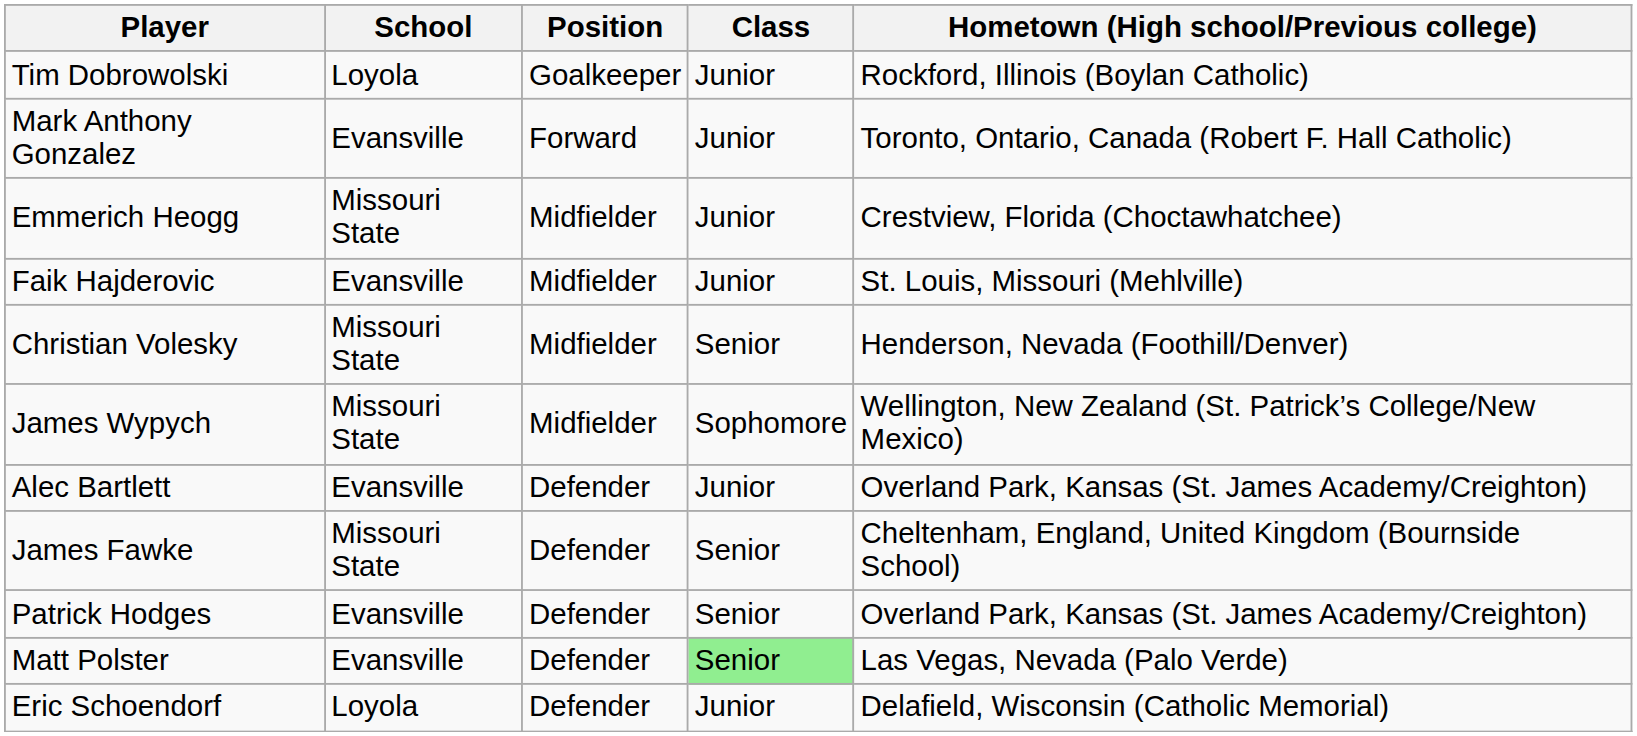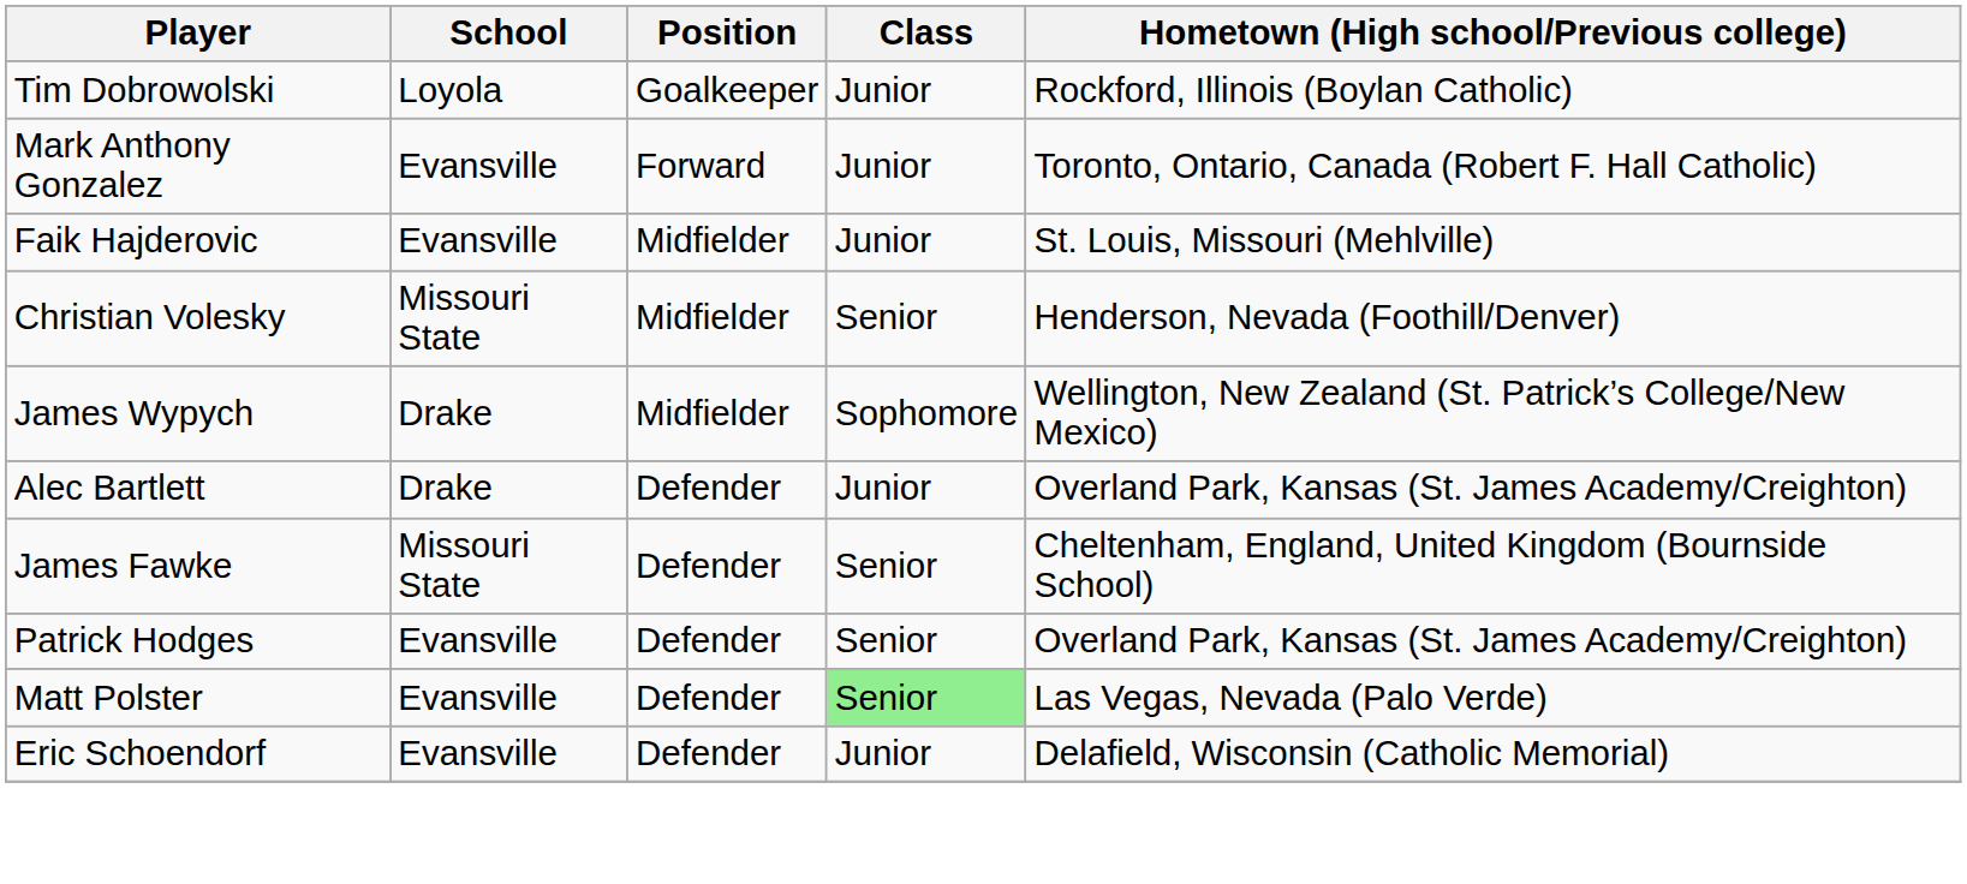 <table class="wikitable sortable" style="text-align: left; width:70%">
 <tr>
 <th>Player</th>
 <th>School</th>
 <th>Position</th>
 <th>Class</th>
 <th>Hometown (High school/Previous college)</th>
 </tr>
 <tr>
 <td>Tim Dobrowolski</td>
 <td>Loyola</td>
 <td>Goalkeeper</td>
 <td>Junior</td>
 <td>Rockford, Illinois (Boylan Catholic)</td>
 </tr>
 <tr>
 <td>Mark Anthony Gonzalez</td>
 <td>Evansville</td>
 <td>Forward</td>
 <td>Junior</td>
 <td>Toronto, Ontario, Canada (Robert F. Hall Catholic)</td>
 </tr>
 <tr>
-<td>Emmerich Heogg</td>
-<td>Missouri State</td>
-<td>Midfielder</td>
-<td>Junior</td>
-<td>Crestview, Florida (Choctawhatchee)</td>
-</tr>
-<tr>
 <td>Faik Hajderovic</td>
 <td>Evansville</td>
 <td>Midfielder</td>
 <td>Junior</td>
 <td>St. Louis, Missouri (Mehlville)</td>
 </tr>
 <tr>
 <td>Christian Volesky</td>
 <td>Missouri State</td>
 <td>Midfielder</td>
 <td>Senior</td>
 <td>Henderson, Nevada (Foothill/Denver)</td>
 </tr>
 <tr>
 <td>James Wypych</td>
-<td>Missouri State</td>
+<td>Drake</td>
 <td>Midfielder</td>
 <td>Sophomore</td>
 <td>Wellington, New Zealand (St. Patrick’s College/New Mexico)</td>
 </tr>
 <tr>
 <td>Alec Bartlett</td>
-<td>Evansville</td>
+<td>Drake</td>
 <td>Defender</td>
 <td>Junior</td>
 <td>Overland Park, Kansas (St. James Academy/Creighton)</td>
 </tr>
 <tr>
 <td>James Fawke</td>
 <td>Missouri State</td>
 <td>Defender</td>
 <td>Senior</td>
 <td>Cheltenham, England, United Kingdom (Bournside School)</td>
 </tr>
 <tr>
 <td>Patrick Hodges</td>
 <td>Evansville</td>
 <td>Defender</td>
 <td>Senior</td>
 <td>Overland Park, Kansas (St. James Academy/Creighton)</td>
 </tr>
 <tr>
 <td>Matt Polster</td>
 <td>Evansville</td>
 <td>Defender</td>
 <td style="background: lightgreen;">Senior</td>
 <td>Las Vegas, Nevada (Palo Verde)</td>
 </tr>
 <tr>
 <td>Eric Schoendorf</td>
-<td>Loyola</td>
+<td>Evansville</td>
 <td>Defender</td>
 <td>Junior</td>
 <td>Delafield, Wisconsin (Catholic Memorial)</td>
 </tr>
 <tr>
 </tr>
 </table>
